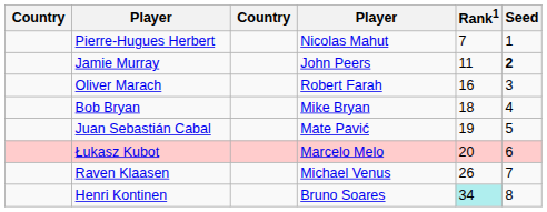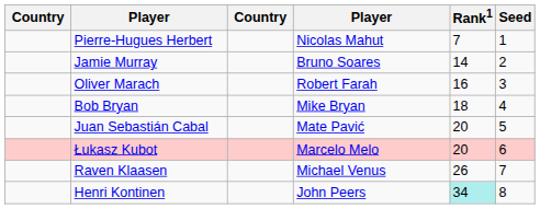 <table class="sortable wikitable">
 <tr>
 <th width="70">Country</th>
 <th width="175">Player</th>
 <th width="70">Country</th>
 <th width="175">Player</th>
 <th>Rank<sup>1</sup></th>
 <th>Seed</th>
 </tr>
 <tr>
 <td></td>
 <td><a href='#'>Pierre-Hugues Herbert</a></td>
 <td></td>
 <td><a href='#'>Nicolas Mahut</a></td>
 <td>7</td>
 <td>1</td>
 </tr>
 <tr>
 <td></td>
 <td><a href='#'>Jamie Murray</a></td>
 <td></td>
-<td><a href='#'>John Peers</a></td>
-<td>11</td>
-<td><strong>2</strong></td>
+<td><a href='#'>Bruno Soares</a></td>
+<td>14</td>
+<td>2</td>
 </tr>
 <tr>
 <td></td>
 <td><a href='#'>Oliver Marach</a></td>
 <td></td>
 <td><a href='#'>Robert Farah</a></td>
 <td>16</td>
 <td>3</td>
 </tr>
 <tr>
 <td></td>
 <td><a href='#'>Bob Bryan</a></td>
 <td></td>
 <td><a href='#'>Mike Bryan</a></td>
 <td>18</td>
 <td>4</td>
 </tr>
 <tr>
 <td></td>
 <td><a href='#'>Juan Sebastián Cabal</a></td>
 <td></td>
 <td><a href='#'>Mate Pavić</a></td>
-<td>19</td>
+<td>20</td>
 <td>5</td>
 </tr>
 <tr style="background:#fcc;">
 <td></td>
 <td><a href='#'>Łukasz Kubot</a></td>
 <td></td>
 <td><a href='#'>Marcelo Melo</a></td>
 <td>20</td>
 <td>6</td>
 </tr>
 <tr>
 <td></td>
 <td><a href='#'>Raven Klaasen</a></td>
 <td></td>
 <td><a href='#'>Michael Venus</a></td>
 <td>26</td>
 <td>7</td>
 </tr>
 <tr>
 <td></td>
 <td><a href='#'>Henri Kontinen</a></td>
 <td></td>
-<td><a href='#'>Bruno Soares</a></td>
+<td><a href='#'>John Peers</a></td>
 <td style="background: paleturquoise;">34</td>
 <td>8</td>
 </tr>
 </table>
